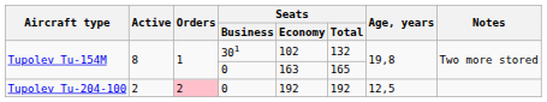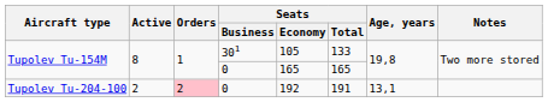 <table class="wikitable">
 <tr>
 <th rowspan="2">Aircraft type</th>
 <th rowspan="2">Active</th>
 <th rowspan="2">Orders</th>
 <th colspan="3">Seats</th>
 <th rowspan="2">Age, years</th>
 <th rowspan="2">Notes</th>
 </tr>
 <tr>
 <th>Business</th>
 <th>Economy</th>
 <th>Total</th>
 </tr>
 <tr>
 <td rowspan="2"><a href='#'>Tupolev Tu-154M</a></td>
 <td rowspan="2">8</td>
 <td rowspan="2">1</td>
 <td>30<sup>1</sup></td>
-<td>102</td>
-<td>132</td>
+<td>105</td>
+<td>133</td>
 <td rowspan="2">19,8</td>
 <td rowspan="2">Two more stored</td>
 </tr>
 <tr>
 <td>0</td>
-<td>163</td>
+<td>165</td>
 <td>165</td>
 </tr>
 <tr>
 <td><a href='#'>Tupolev Tu-204-100</a></td>
 <td>2</td>
 <td style="background: pink;">2</td>
 <td>0</td>
 <td>192</td>
-<td>192</td>
-<td>12,5</td>
+<td>191</td>
+<td>13,1</td>
 <td></td>
 </tr>
 </table>
